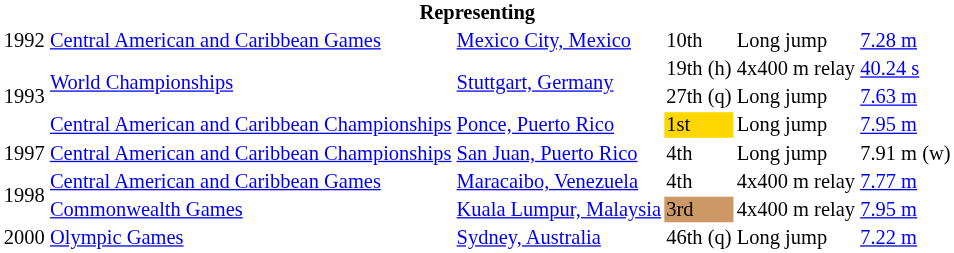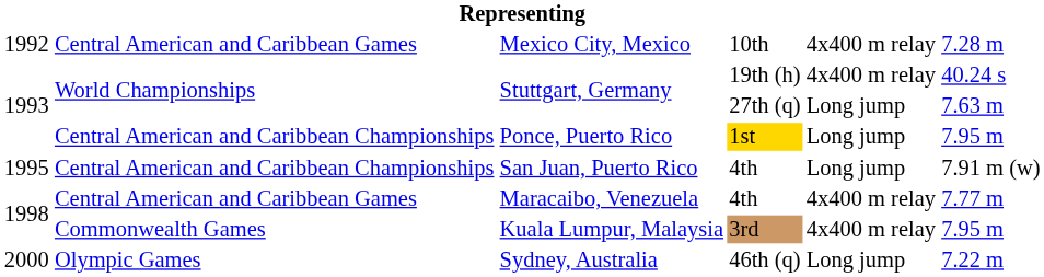 <table>
 <tr>
 <th colspan="6">Representing </th>
 </tr>
 <tr>
 <td>1992</td>
 <td><a href='#'>Central American and Caribbean Games</a></td>
 <td><a href='#'>Mexico City, Mexico</a></td>
 <td>10th</td>
-<td>Long jump</td>
+<td>4x400 m relay</td>
 <td><a href='#'>7.28 m</a></td>
 </tr>
 <tr>
 <td rowspan=3>1993</td>
 <td rowspan=2><a href='#'>World Championships</a></td>
 <td rowspan=2><a href='#'>Stuttgart, Germany</a></td>
 <td>19th (h)</td>
 <td>4x400 m relay</td>
 <td><a href='#'>40.24 s</a></td>
 </tr>
 <tr>
 <td>27th (q)</td>
 <td>Long jump</td>
 <td><a href='#'>7.63 m</a></td>
 </tr>
 <tr>
 <td><a href='#'>Central American and Caribbean Championships</a></td>
 <td><a href='#'>Ponce, Puerto Rico</a></td>
 <td bgcolor="gold">1st</td>
 <td>Long jump</td>
 <td><a href='#'>7.95 m</a></td>
 </tr>
 <tr>
-<td>1997</td>
+<td>1995</td>
 <td><a href='#'>Central American and Caribbean Championships</a></td>
 <td><a href='#'>San Juan, Puerto Rico</a></td>
 <td>4th</td>
 <td>Long jump</td>
 <td>7.91 m (w)</td>
 </tr>
 <tr>
 <td rowspan=2>1998</td>
 <td><a href='#'>Central American and Caribbean Games</a></td>
 <td><a href='#'>Maracaibo, Venezuela</a></td>
 <td>4th</td>
 <td>4x400 m relay</td>
 <td><a href='#'>7.77 m</a></td>
 </tr>
 <tr>
 <td><a href='#'>Commonwealth Games</a></td>
 <td><a href='#'>Kuala Lumpur, Malaysia</a></td>
 <td bgcolor="cc9966">3rd</td>
 <td>4x400 m relay</td>
 <td><a href='#'>7.95 m</a></td>
 </tr>
 <tr>
 <td>2000</td>
 <td><a href='#'>Olympic Games</a></td>
 <td><a href='#'>Sydney, Australia</a></td>
 <td>46th (q)</td>
 <td>Long jump</td>
 <td><a href='#'>7.22 m</a></td>
 </tr>
 </table>
